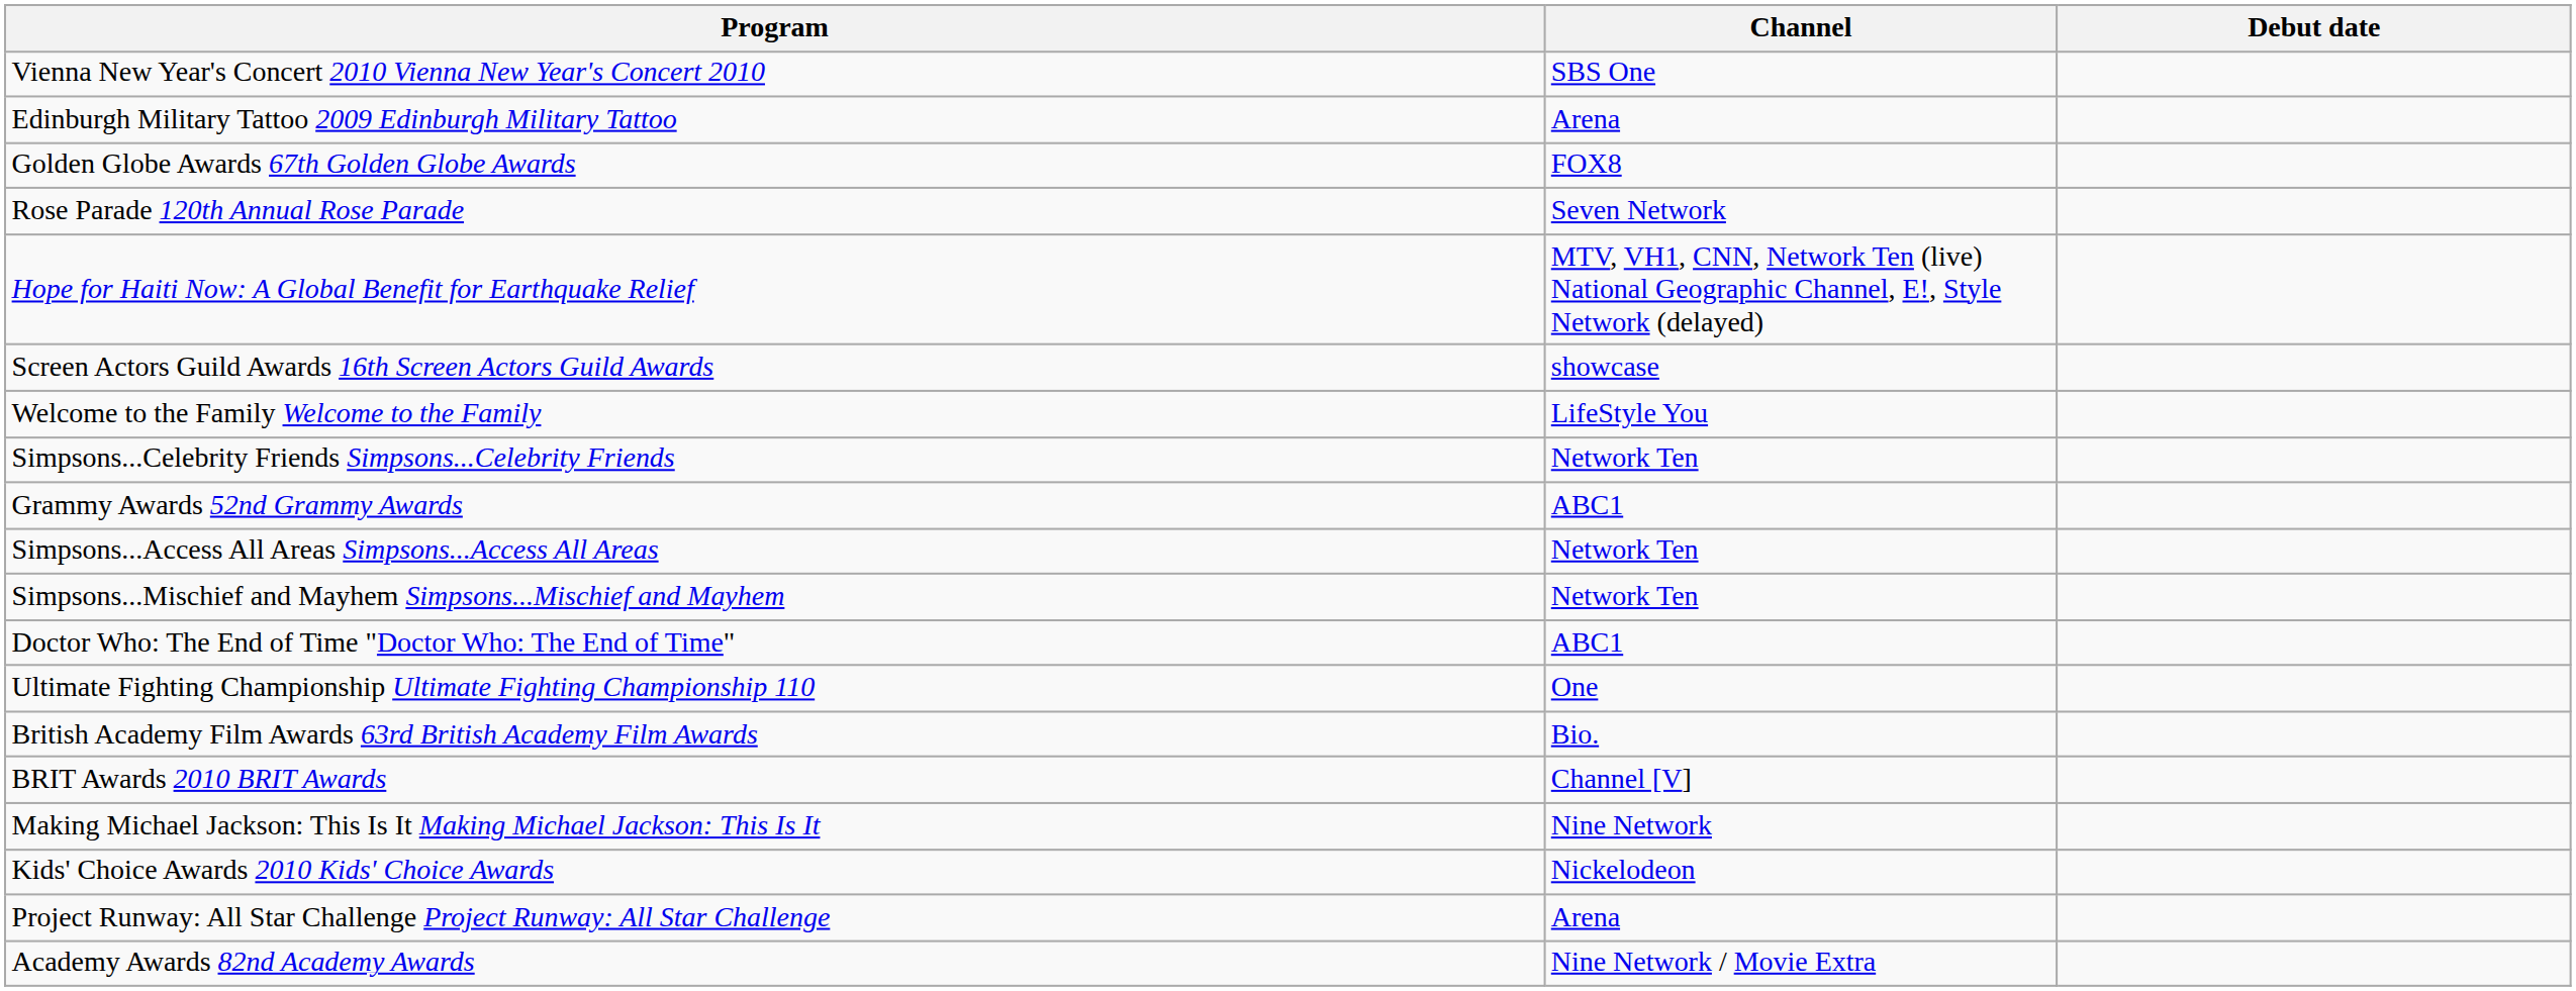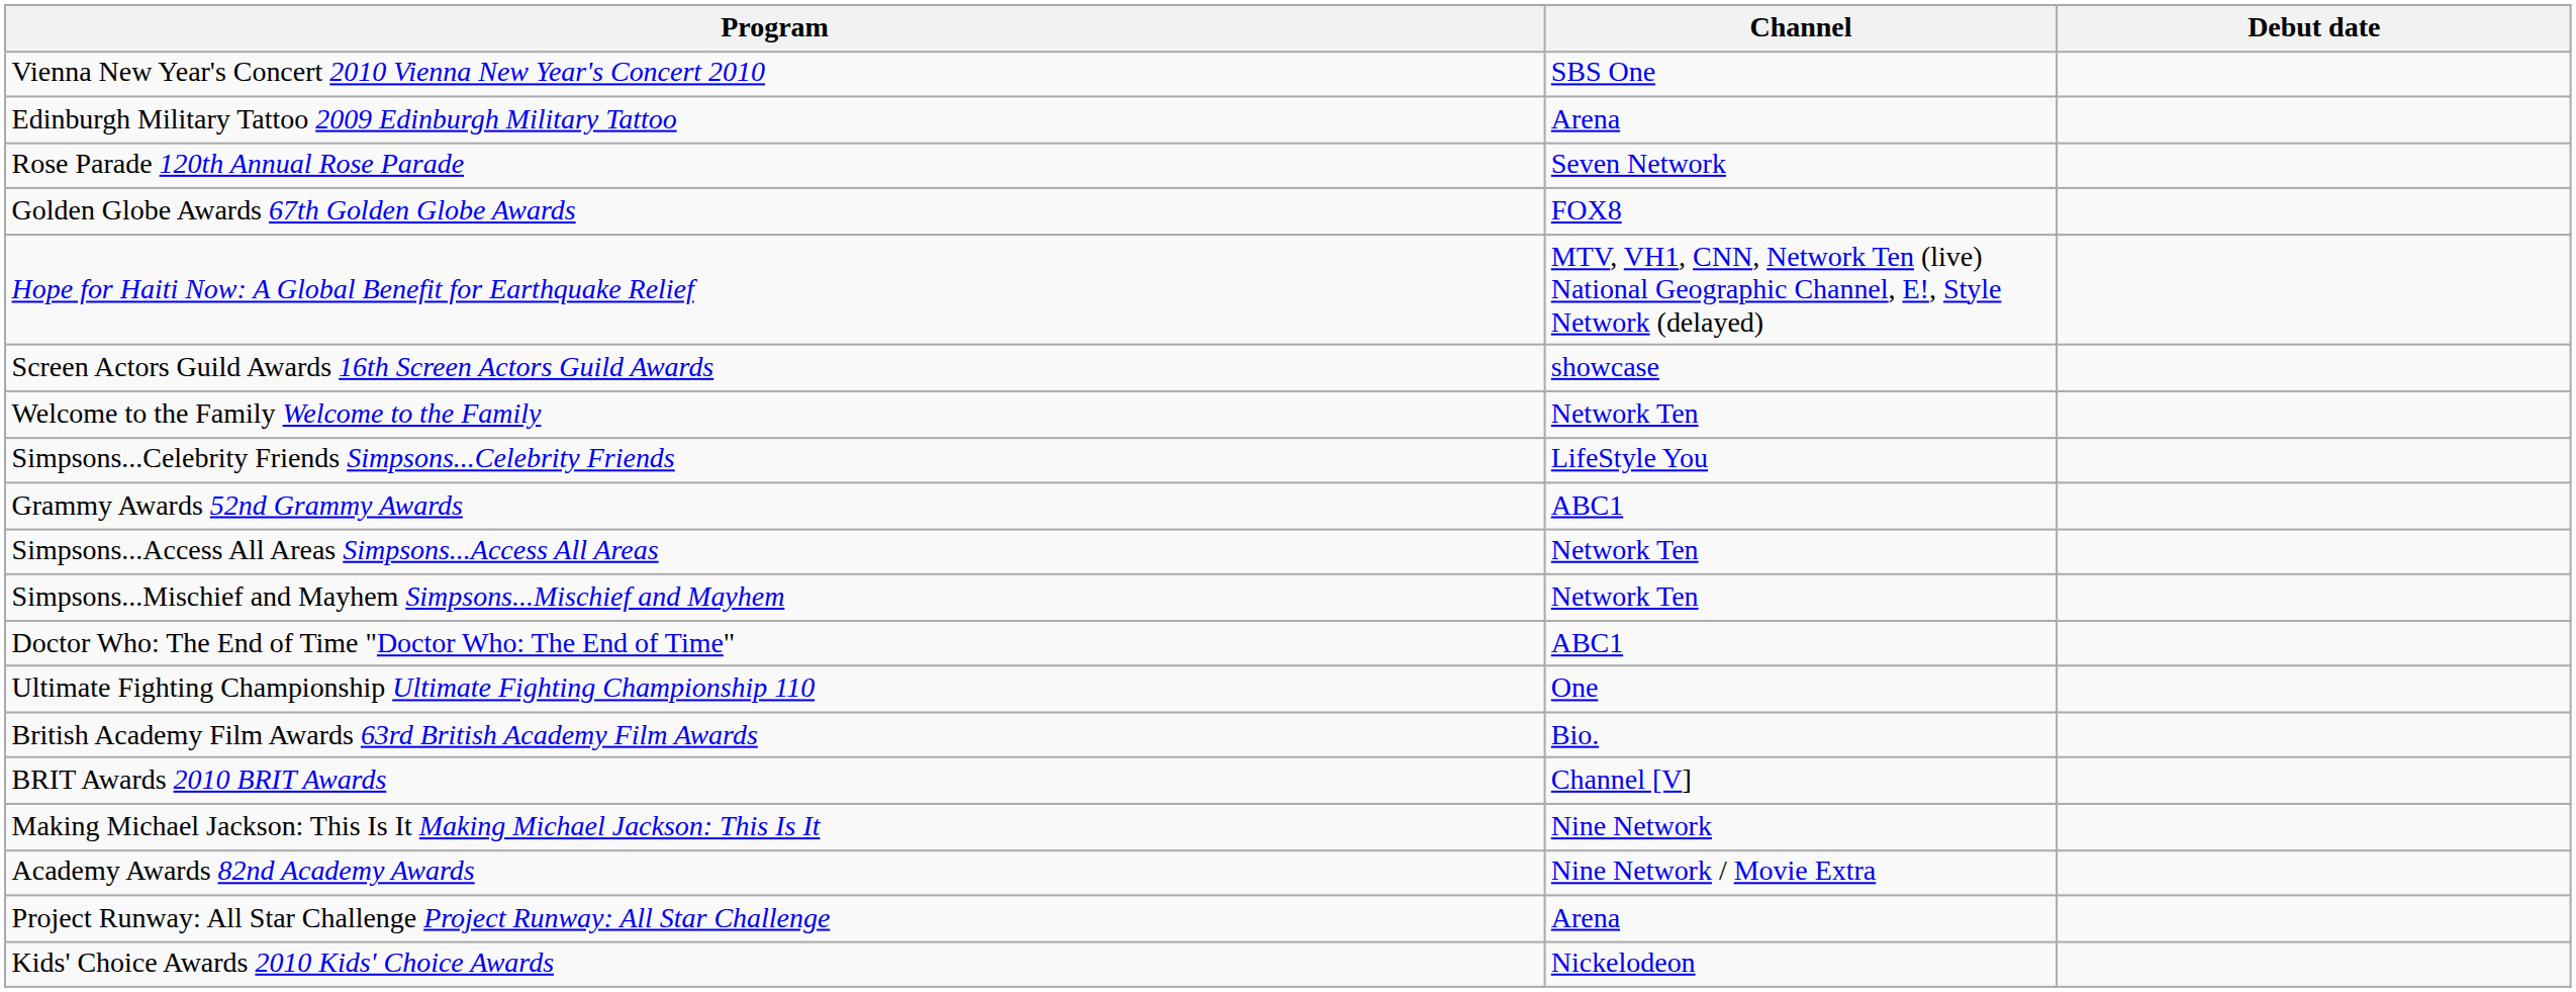 <table class="wikitable sortable" width="100%" style="font-size:87%;">
 <tr bgcolor="#efefef">
 <th width=60%>Program</th>
 <th width=20%>Channel</th>
 <th width=20%>Debut date</th>
 </tr>
 <tr>
 <td><span>Vienna New Year's Concert</span>  <em><a href='#'>2010 Vienna New Year's Concert 2010</a></em></td>
 <td><a href='#'>SBS One</a></td>
 <td></td>
 </tr>
 <tr>
 <td><span>Edinburgh Military Tattoo</span>  <em><a href='#'>2009 Edinburgh Military Tattoo</a></em></td>
 <td><a href='#'>Arena</a></td>
 <td></td>
 </tr>
 <tr>
-<td><span>Golden Globe Awards</span>  <em><a href='#'>67th Golden Globe Awards</a></em></td>
-<td><a href='#'>FOX8</a></td>
+<td><span>Rose Parade</span>  <em><a href='#'>120th Annual Rose Parade</a></em></td>
+<td><a href='#'>Seven Network</a></td>
 <td></td>
 </tr>
 <tr>
-<td><span>Rose Parade</span>  <em><a href='#'>120th Annual Rose Parade</a></em></td>
-<td><a href='#'>Seven Network</a></td>
+<td><span>Golden Globe Awards</span>  <em><a href='#'>67th Golden Globe Awards</a></em></td>
+<td><a href='#'>FOX8</a></td>
 <td></td>
 </tr>
 <tr>
 <td> <em><a href='#'>Hope for Haiti Now: A Global Benefit for Earthquake Relief</a></em></td>
 <td><a href='#'>MTV</a>, <a href='#'>VH1</a>, <a href='#'>CNN</a>, <a href='#'>Network Ten</a> (live)<br><a href='#'>National Geographic Channel</a>, <a href='#'>E!</a>, <a href='#'>Style Network</a> (delayed)</td>
 <td></td>
 </tr>
 <tr>
 <td><span>Screen Actors Guild Awards</span>  <em><a href='#'>16th Screen Actors Guild Awards</a></em></td>
 <td><a href='#'>showcase</a></td>
 <td></td>
 </tr>
 <tr>
 <td><span>Welcome to the Family</span>  <em><a href='#'>Welcome to the Family</a></em></td>
-<td><a href='#'>LifeStyle You</a></td>
+<td><a href='#'>Network Ten</a></td>
 <td></td>
 </tr>
 <tr>
 <td><span>Simpsons...Celebrity Friends</span>  <em><a href='#'>Simpsons...Celebrity Friends</a></em></td>
-<td><a href='#'>Network Ten</a></td>
+<td><a href='#'>LifeStyle You</a></td>
 <td></td>
 </tr>
 <tr>
 <td><span>Grammy Awards</span>  <em><a href='#'>52nd Grammy Awards</a></em></td>
 <td><a href='#'>ABC1</a></td>
 <td></td>
 </tr>
 <tr>
 <td><span>Simpsons...Access All Areas</span>  <em><a href='#'>Simpsons...Access All Areas</a></em></td>
 <td><a href='#'>Network Ten</a></td>
 <td></td>
 </tr>
 <tr>
 <td><span>Simpsons...Mischief and Mayhem</span>  <em><a href='#'>Simpsons...Mischief and Mayhem</a></em></td>
 <td><a href='#'>Network Ten</a></td>
 <td></td>
 </tr>
 <tr>
 <td><span>Doctor Who: The End of Time</span>  "<a href='#'>Doctor Who: The End of Time</a>"</td>
 <td><a href='#'>ABC1</a></td>
 <td></td>
 </tr>
 <tr>
 <td><span>Ultimate Fighting Championship</span>  <em><a href='#'>Ultimate Fighting Championship 110</a></em></td>
 <td><a href='#'>One</a></td>
 <td></td>
 </tr>
 <tr>
 <td><span>British Academy Film Awards</span>  <em><a href='#'>63rd British Academy Film Awards</a></em></td>
 <td><a href='#'>Bio.</a></td>
 <td></td>
 </tr>
 <tr>
 <td><span>BRIT Awards</span>  <em><a href='#'>2010 BRIT Awards</a></em></td>
 <td><a href='#'>Channel [V</a>]</td>
 <td></td>
 </tr>
 <tr>
 <td><span>Making Michael Jackson: This Is It</span>  <em><a href='#'>Making Michael Jackson: This Is It</a></em></td>
 <td><a href='#'>Nine Network</a></td>
 <td></td>
 </tr>
 <tr>
-<td><span>Kids' Choice Awards</span>  <em><a href='#'>2010 Kids' Choice Awards</a></em></td>
-<td><a href='#'>Nickelodeon</a></td>
+<td><span>Academy Awards</span>  <em><a href='#'>82nd Academy Awards</a></em></td>
+<td><a href='#'>Nine Network</a> / <a href='#'>Movie Extra</a></td>
 <td></td>
 </tr>
 <tr>
 <td><span>Project Runway: All Star Challenge</span>  <em><a href='#'>Project Runway: All Star Challenge</a></em></td>
 <td><a href='#'>Arena</a></td>
 <td></td>
 </tr>
 <tr>
-<td><span>Academy Awards</span>  <em><a href='#'>82nd Academy Awards</a></em></td>
-<td><a href='#'>Nine Network</a> / <a href='#'>Movie Extra</a></td>
+<td><span>Kids' Choice Awards</span>  <em><a href='#'>2010 Kids' Choice Awards</a></em></td>
+<td><a href='#'>Nickelodeon</a></td>
 <td></td>
 </tr>
 </table>
